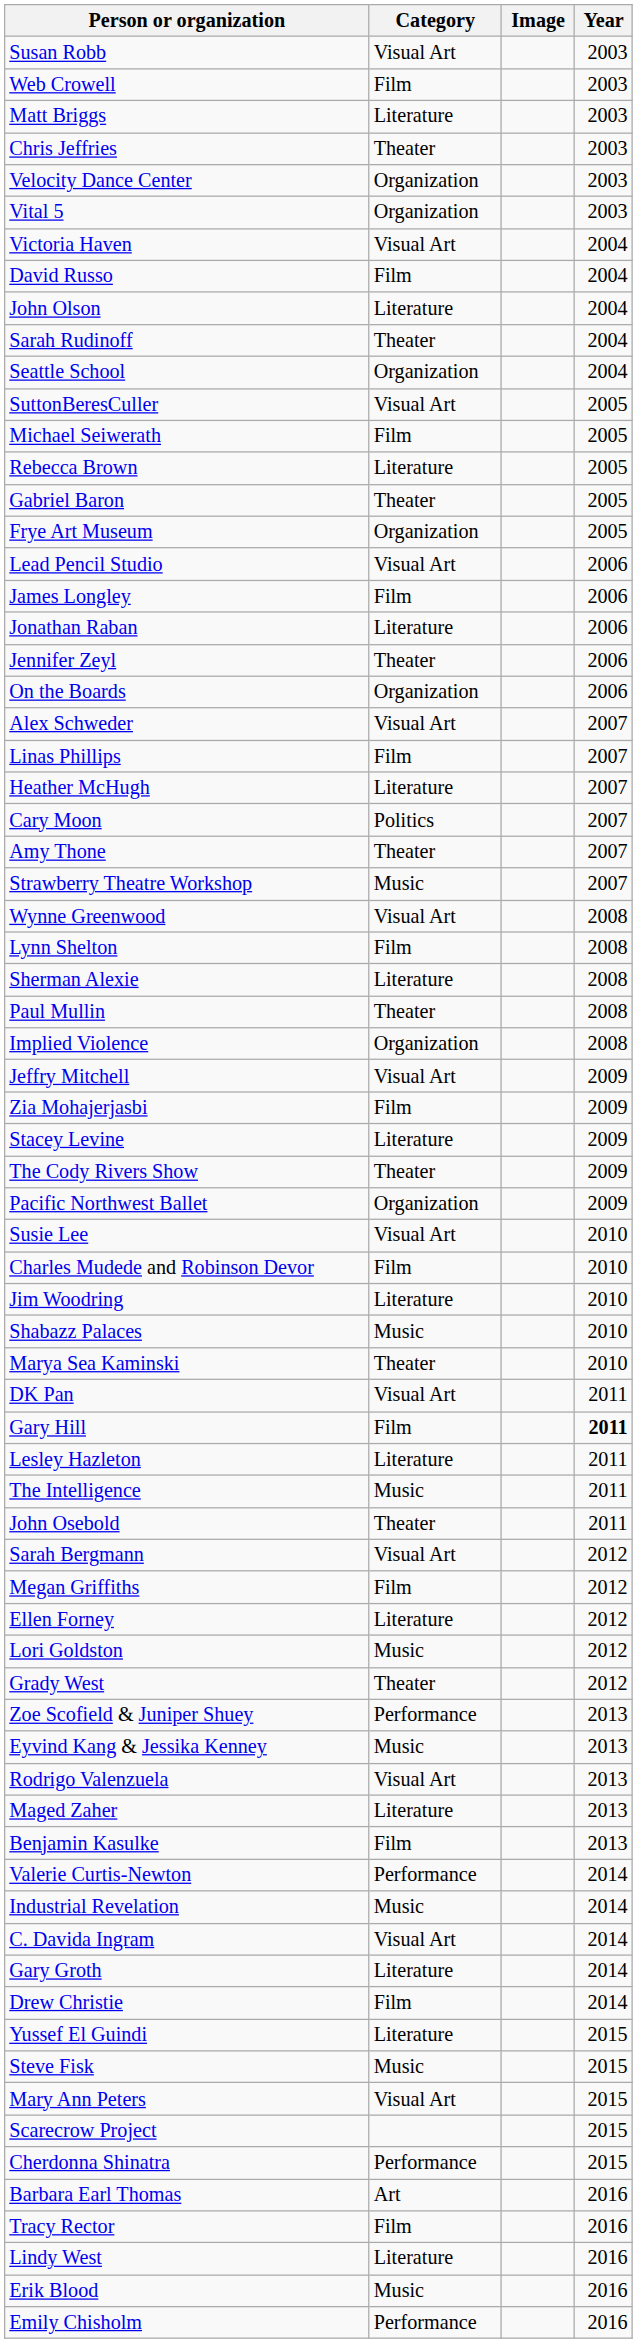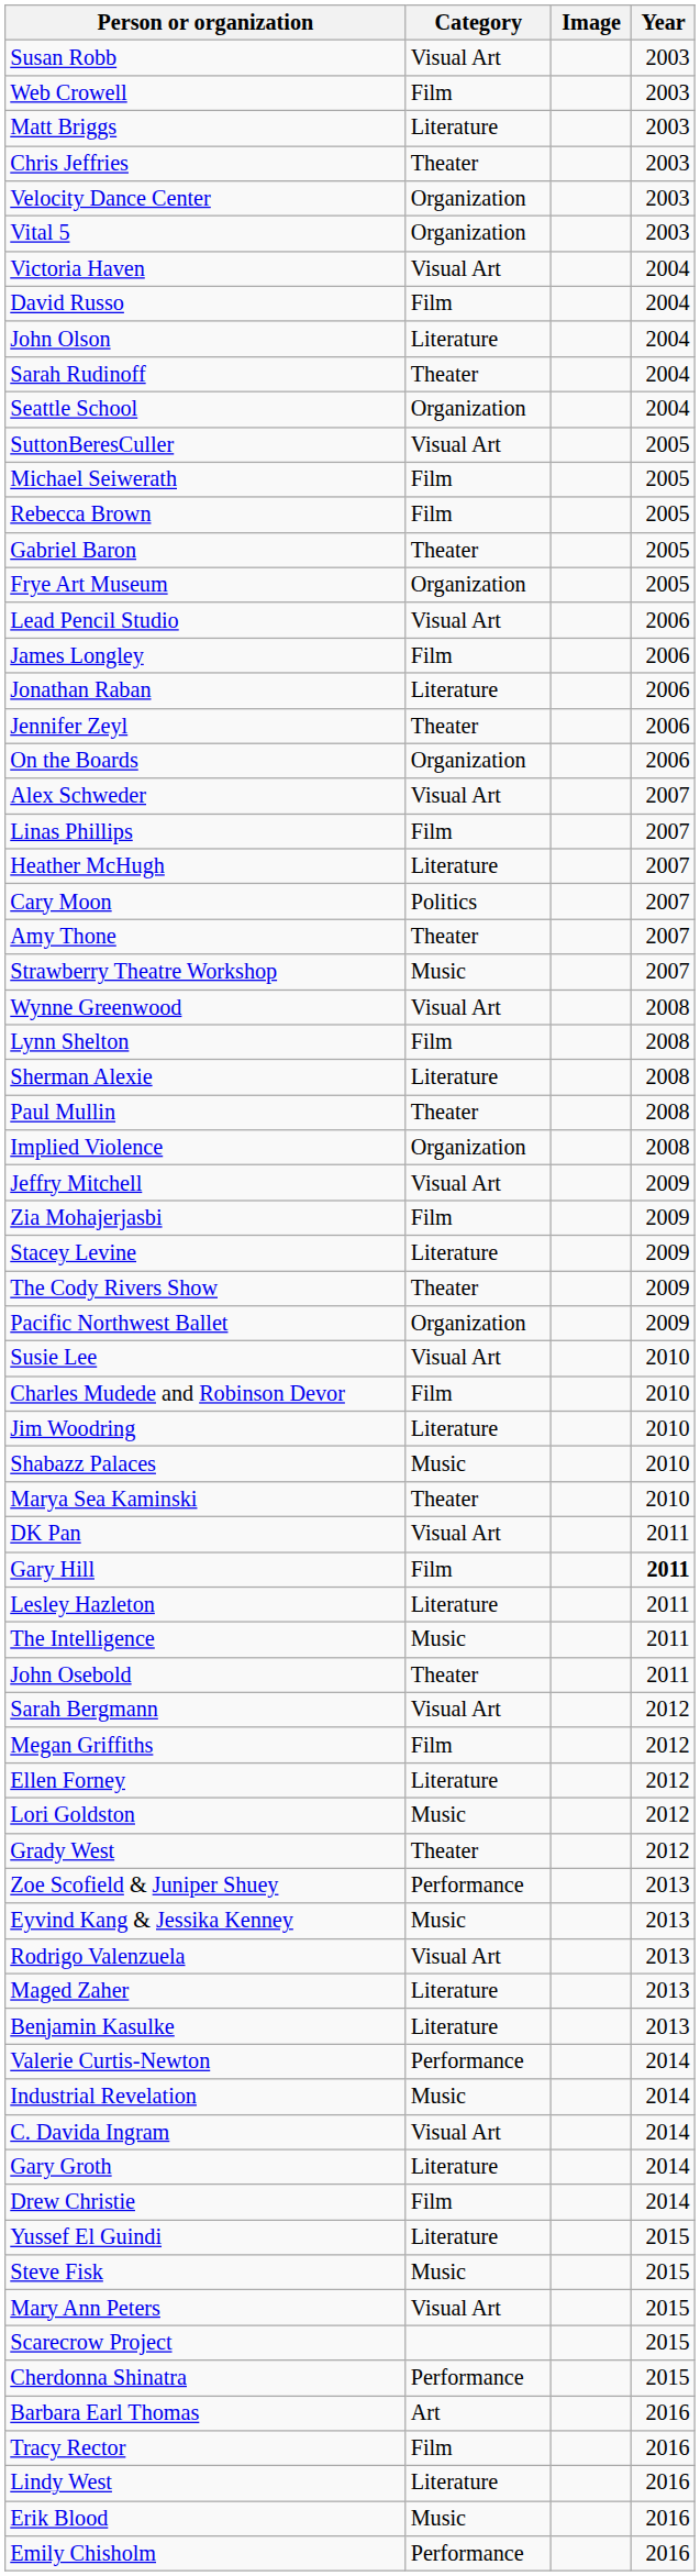 <table class="wikitable sortable" style="text-align:center; width:80%;">
 <tr>
 <th>Person or organization</th>
 <th>Category</th>
 <th class="unsortable">Image</th>
 <th>Year</th>
 </tr>
 <tr>
 <td align="left"><a href='#'>Susan Robb</a></td>
 <td align="left">Visual Art</td>
 <td></td>
 <td align="right">2003</td>
 </tr>
 <tr>
 <td align="left"><a href='#'>Web Crowell</a></td>
 <td align="left">Film</td>
 <td></td>
 <td align="right">2003</td>
 </tr>
 <tr>
 <td align="left"><a href='#'>Matt Briggs</a></td>
 <td align="left">Literature</td>
 <td></td>
 <td align="right">2003</td>
 </tr>
 <tr>
 <td align="left"><a href='#'>Chris Jeffries</a></td>
 <td align="left">Theater</td>
 <td></td>
 <td align="right">2003</td>
 </tr>
 <tr>
 <td align="left"><a href='#'>Velocity Dance Center</a></td>
 <td align="left">Organization</td>
 <td></td>
 <td align="right">2003</td>
 </tr>
 <tr>
 <td align="left"><a href='#'>Vital 5</a></td>
 <td align="left">Organization</td>
 <td></td>
 <td align="right">2003</td>
 </tr>
 <tr>
 <td align="left"><a href='#'>Victoria Haven</a></td>
 <td align="left">Visual Art</td>
 <td></td>
 <td align="right">2004</td>
 </tr>
 <tr>
 <td align="left"><a href='#'>David Russo</a></td>
 <td align="left">Film</td>
 <td></td>
 <td align="right">2004</td>
 </tr>
 <tr>
 <td align="left"><a href='#'>John Olson</a></td>
 <td align="left">Literature</td>
 <td></td>
 <td align="right">2004</td>
 </tr>
 <tr>
 <td align="left"><a href='#'>Sarah Rudinoff</a></td>
 <td align="left">Theater</td>
 <td></td>
 <td align="right">2004</td>
 </tr>
 <tr>
 <td align="left"><a href='#'>Seattle School</a></td>
 <td align="left">Organization</td>
 <td></td>
 <td align="right">2004</td>
 </tr>
 <tr>
 <td align="left"><a href='#'>SuttonBeresCuller</a></td>
 <td align="left">Visual Art</td>
 <td></td>
 <td align="right">2005</td>
 </tr>
 <tr>
 <td align="left"><a href='#'>Michael Seiwerath</a></td>
 <td align="left">Film</td>
 <td></td>
 <td align="right">2005</td>
 </tr>
 <tr>
 <td align="left"><a href='#'>Rebecca Brown</a></td>
-<td align="left">Literature</td>
+<td align="left">Film</td>
 <td></td>
 <td align="right">2005</td>
 </tr>
 <tr>
 <td align="left"><a href='#'>Gabriel Baron</a></td>
 <td align="left">Theater</td>
 <td></td>
 <td align="right">2005</td>
 </tr>
 <tr>
 <td align="left"><a href='#'>Frye Art Museum</a></td>
 <td align="left">Organization</td>
 <td></td>
 <td align="right">2005</td>
 </tr>
 <tr>
 <td align="left"><a href='#'>Lead Pencil Studio</a></td>
 <td align="left">Visual Art</td>
 <td></td>
 <td align="right">2006</td>
 </tr>
 <tr>
 <td align="left"><a href='#'>James Longley</a></td>
 <td align="left">Film</td>
 <td></td>
 <td align="right">2006</td>
 </tr>
 <tr>
 <td align="left"><a href='#'>Jonathan Raban</a></td>
 <td align="left">Literature</td>
 <td></td>
 <td align="right">2006</td>
 </tr>
 <tr>
 <td align="left"><a href='#'>Jennifer Zeyl</a></td>
 <td align="left">Theater</td>
 <td></td>
 <td align="right">2006</td>
 </tr>
 <tr>
 <td align="left"><a href='#'>On the Boards</a></td>
 <td align="left">Organization</td>
 <td> </td>
 <td align="right">2006</td>
 </tr>
 <tr>
 <td align="left"><a href='#'>Alex Schweder</a></td>
 <td align="left">Visual Art</td>
 <td></td>
 <td align="right">2007</td>
 </tr>
 <tr>
 <td align="left"><a href='#'>Linas Phillips</a></td>
 <td align="left">Film</td>
 <td></td>
 <td align="right">2007</td>
 </tr>
 <tr>
 <td align="left"><a href='#'>Heather McHugh</a></td>
 <td align="left">Literature</td>
 <td></td>
 <td align="right">2007</td>
 </tr>
 <tr>
 <td align="left"><a href='#'>Cary Moon</a></td>
 <td align="left">Politics</td>
 <td></td>
 <td align="right">2007</td>
 </tr>
 <tr>
 <td align="left"><a href='#'>Amy Thone</a></td>
 <td align="left">Theater</td>
 <td></td>
 <td align="right">2007</td>
 </tr>
 <tr>
 <td align="left"><a href='#'>Strawberry Theatre Workshop</a></td>
 <td align="left">Music</td>
 <td></td>
 <td align="right">2007</td>
 </tr>
 <tr>
 <td align="left"><a href='#'>Wynne Greenwood</a></td>
 <td align="left">Visual Art</td>
 <td></td>
 <td align="right">2008</td>
 </tr>
 <tr>
 <td align="left"><a href='#'>Lynn Shelton</a></td>
 <td align="left">Film</td>
 <td></td>
 <td align="right">2008</td>
 </tr>
 <tr>
 <td align="left"><a href='#'>Sherman Alexie</a></td>
 <td align="left">Literature</td>
 <td></td>
 <td align="right">2008</td>
 </tr>
 <tr>
 <td align="left"><a href='#'>Paul Mullin</a></td>
 <td align="left">Theater</td>
 <td></td>
 <td align="right">2008</td>
 </tr>
 <tr>
 <td align="left"><a href='#'>Implied Violence</a></td>
 <td align="left">Organization</td>
 <td></td>
 <td align="right">2008</td>
 </tr>
 <tr>
 <td align="left"><a href='#'>Jeffry Mitchell</a></td>
 <td align="left">Visual Art</td>
 <td></td>
 <td align="right">2009</td>
 </tr>
 <tr>
 <td align="left"><a href='#'>Zia Mohajerjasbi</a></td>
 <td align="left">Film</td>
 <td></td>
 <td align="right">2009</td>
 </tr>
 <tr>
 <td align="left"><a href='#'>Stacey Levine</a></td>
 <td align="left">Literature</td>
 <td></td>
 <td align="right">2009</td>
 </tr>
 <tr>
 <td align="left"><a href='#'>The Cody Rivers Show</a></td>
 <td align="left">Theater</td>
 <td></td>
 <td align="right">2009</td>
 </tr>
 <tr>
 <td align="left"><a href='#'>Pacific Northwest Ballet</a></td>
 <td align="left">Organization</td>
 <td></td>
 <td align="right">2009</td>
 </tr>
 <tr>
 <td align="left"><a href='#'>Susie Lee</a></td>
 <td align="left">Visual Art</td>
 <td></td>
 <td align="right">2010</td>
 </tr>
 <tr>
 <td align="left"><a href='#'>Charles Mudede</a> and <a href='#'>Robinson Devor</a></td>
 <td align="left">Film</td>
 <td></td>
 <td align="right">2010</td>
 </tr>
 <tr>
 <td align="left"><a href='#'>Jim Woodring</a></td>
 <td align="left">Literature</td>
 <td></td>
 <td align="right">2010</td>
 </tr>
 <tr>
 <td align="left"><a href='#'>Shabazz Palaces</a></td>
 <td align="left">Music</td>
 <td></td>
 <td align="right">2010</td>
 </tr>
 <tr>
 <td align="left"><a href='#'>Marya Sea Kaminski</a></td>
 <td align="left">Theater</td>
 <td></td>
 <td align="right">2010</td>
 </tr>
 <tr>
 <td align="left"><a href='#'>DK Pan</a></td>
 <td align="left">Visual Art</td>
 <td></td>
 <td align="right">2011</td>
 </tr>
 <tr>
 <td align="left"><a href='#'>Gary Hill</a></td>
 <td align="left">Film</td>
 <td></td>
 <td align="right"><strong>2011</strong></td>
 </tr>
 <tr>
 <td align="left"><a href='#'>Lesley Hazleton</a></td>
 <td align="left">Literature</td>
 <td></td>
 <td align="right">2011</td>
 </tr>
 <tr>
 <td align="left"><a href='#'>The Intelligence</a></td>
 <td align="left">Music</td>
 <td></td>
 <td align="right">2011</td>
 </tr>
 <tr>
 <td align="left"><a href='#'>John Osebold</a></td>
 <td align="left">Theater</td>
 <td></td>
 <td align="right">2011</td>
 </tr>
 <tr>
 <td align="left"><a href='#'>Sarah Bergmann</a></td>
 <td align="left">Visual Art</td>
 <td></td>
 <td align="right">2012</td>
 </tr>
 <tr>
 <td align="left"><a href='#'>Megan Griffiths</a></td>
 <td align="left">Film</td>
 <td></td>
 <td align="right">2012</td>
 </tr>
 <tr>
 <td align="left"><a href='#'>Ellen Forney</a></td>
 <td align="left">Literature</td>
 <td></td>
 <td align="right">2012</td>
 </tr>
 <tr>
 <td align="left"><a href='#'>Lori Goldston</a></td>
 <td align="left">Music</td>
 <td></td>
 <td align="right">2012</td>
 </tr>
 <tr>
 <td align="left"><a href='#'>Grady West</a></td>
 <td align="left">Theater</td>
 <td></td>
 <td align="right">2012</td>
 </tr>
 <tr>
 <td align="left"><a href='#'>Zoe Scofield</a> & <a href='#'>Juniper Shuey</a></td>
 <td align="left">Performance</td>
 <td></td>
 <td align="right">2013</td>
 </tr>
 <tr>
 <td align="left"><a href='#'>Eyvind Kang</a> & <a href='#'>Jessika Kenney</a></td>
 <td align="left">Music</td>
 <td></td>
 <td align="right">2013</td>
 </tr>
 <tr>
 <td align="left"><a href='#'>Rodrigo Valenzuela</a></td>
 <td align="left">Visual Art</td>
 <td></td>
 <td align="right">2013</td>
 </tr>
 <tr>
 <td align="left"><a href='#'>Maged Zaher</a></td>
 <td align="left">Literature</td>
 <td></td>
 <td align="right">2013</td>
 </tr>
 <tr>
 <td align="left"><a href='#'>Benjamin Kasulke</a></td>
-<td align="left">Film</td>
+<td align="left">Literature</td>
 <td></td>
 <td align="right">2013</td>
 </tr>
 <tr>
 <td align="left"><a href='#'>Valerie Curtis-Newton</a></td>
 <td align="left">Performance</td>
 <td></td>
 <td align="right">2014</td>
 </tr>
 <tr>
 <td align="left"><a href='#'>Industrial Revelation</a></td>
 <td align="left">Music</td>
 <td></td>
 <td align="right">2014</td>
 </tr>
 <tr>
 <td align="left"><a href='#'>C. Davida Ingram</a></td>
 <td align="left">Visual Art</td>
 <td></td>
 <td align="right">2014</td>
 </tr>
 <tr>
 <td align="left"><a href='#'>Gary Groth</a></td>
 <td align="left">Literature</td>
 <td></td>
 <td align="right">2014</td>
 </tr>
 <tr>
 <td align="left"><a href='#'>Drew Christie</a></td>
 <td align="left">Film</td>
 <td></td>
 <td align="right">2014</td>
 </tr>
 <tr>
 <td align="left"><a href='#'>Yussef El Guindi</a></td>
 <td align="left">Literature</td>
 <td></td>
 <td align="right">2015</td>
 </tr>
 <tr>
 <td align="left"><a href='#'>Steve Fisk</a></td>
 <td align="left">Music</td>
 <td></td>
 <td align="right">2015</td>
 </tr>
 <tr>
 <td align="left"><a href='#'>Mary Ann Peters</a></td>
 <td align="left">Visual Art</td>
 <td></td>
 <td align="right">2015</td>
 </tr>
 <tr>
 <td align="left"><a href='#'>Scarecrow Project</a></td>
 <td align="left"></td>
 <td></td>
 <td align="right">2015</td>
 </tr>
 <tr>
 <td align="left"><a href='#'>Cherdonna Shinatra</a></td>
 <td align="left">Performance</td>
 <td></td>
 <td align="right">2015</td>
 </tr>
 <tr>
 <td align="left"><a href='#'>Barbara Earl Thomas</a></td>
 <td align="left">Art</td>
 <td></td>
 <td align="right">2016</td>
 </tr>
 <tr>
 <td align="left"><a href='#'>Tracy Rector</a></td>
 <td align="left">Film</td>
 <td></td>
 <td align="right">2016</td>
 </tr>
 <tr>
 <td align="left"><a href='#'>Lindy West</a></td>
 <td align="left">Literature</td>
 <td></td>
 <td align="right">2016</td>
 </tr>
 <tr>
 <td align="left"><a href='#'>Erik Blood</a></td>
 <td align="left">Music</td>
 <td></td>
 <td align="right">2016</td>
 </tr>
 <tr>
 <td align="left"><a href='#'>Emily Chisholm</a></td>
 <td align="left">Performance</td>
 <td></td>
 <td align="right">2016</td>
 </tr>
 </table>
